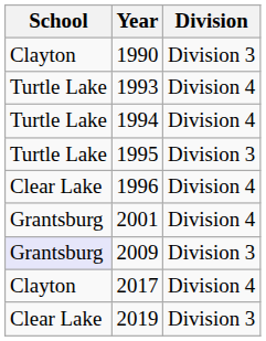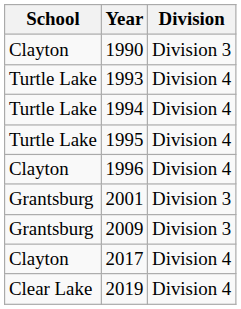 <table class="wikitable">
 <tr>
 <th>School</th>
 <th>Year</th>
 <th>Division</th>
 </tr>
 <tr>
 <td>Clayton</td>
 <td>1990</td>
 <td>Division 3</td>
 </tr>
 <tr>
 <td>Turtle Lake</td>
 <td>1993</td>
 <td>Division 4</td>
 </tr>
 <tr>
 <td>Turtle Lake</td>
 <td>1994</td>
 <td>Division 4</td>
 </tr>
 <tr>
 <td>Turtle Lake</td>
 <td>1995</td>
-<td>Division 3</td>
+<td>Division 4</td>
 </tr>
 <tr>
-<td>Clear Lake</td>
+<td>Clayton</td>
 <td>1996</td>
 <td>Division 4</td>
 </tr>
 <tr>
 <td>Grantsburg</td>
 <td>2001</td>
-<td>Division 4</td>
+<td>Division 3</td>
 </tr>
 <tr>
-<td style="background: lavender;">Grantsburg</td>
+<td>Grantsburg</td>
 <td>2009</td>
 <td>Division 3</td>
 </tr>
 <tr>
 <td>Clayton</td>
 <td>2017</td>
 <td>Division 4</td>
 </tr>
 <tr>
 <td>Clear Lake</td>
 <td>2019</td>
-<td>Division 3</td>
+<td>Division 4</td>
 </tr>
 </table>
